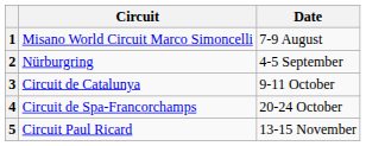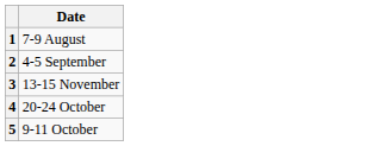 <table class="wikitable">
 <tr>
 <th></th>
-<th>Circuit</th>
 <th>Date</th>
 </tr>
 <tr>
 <th>1</th>
-<td> <a href='#'>Misano World Circuit Marco Simoncelli</a></td>
 <td>7-9 August</td>
 </tr>
 <tr>
 <th>2</th>
-<td> <a href='#'>Nürburgring</a></td>
 <td>4-5 September</td>
 </tr>
 <tr>
 <th>3</th>
-<td> <a href='#'>Circuit de Catalunya</a></td>
-<td>9-11 October</td>
+<td>13-15 November</td>
 </tr>
 <tr>
 <th>4</th>
-<td> <a href='#'>Circuit de Spa-Francorchamps</a></td>
 <td>20-24 October</td>
 </tr>
 <tr>
 <th>5</th>
-<td> <a href='#'>Circuit Paul Ricard</a></td>
-<td>13-15 November</td>
+<td>9-11 October</td>
 </tr>
 </table>
